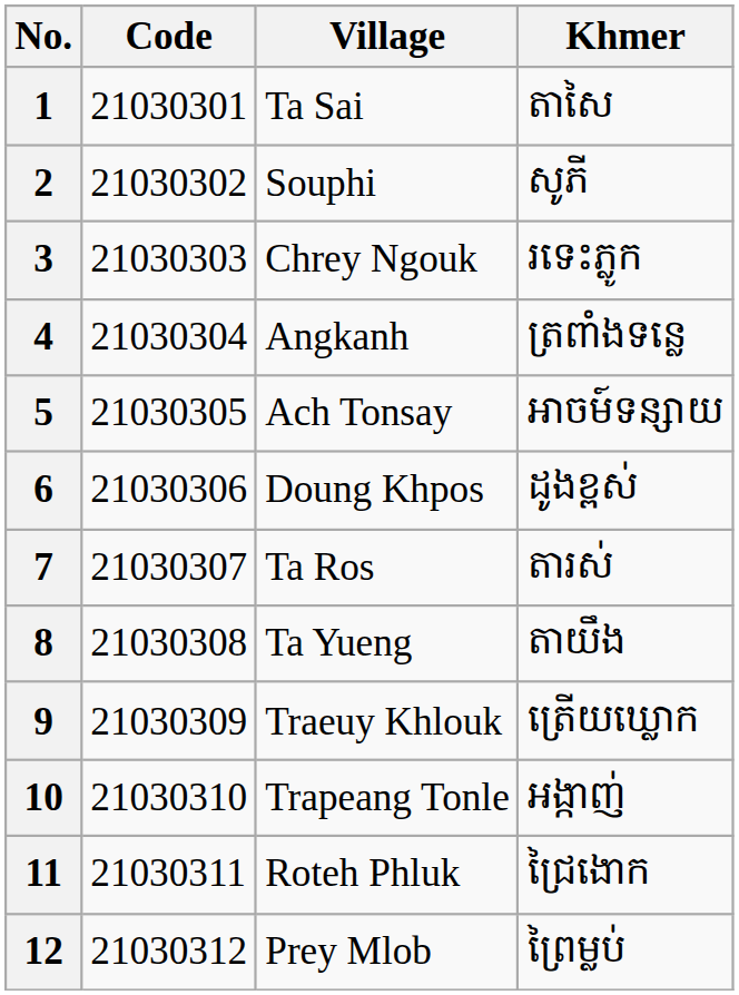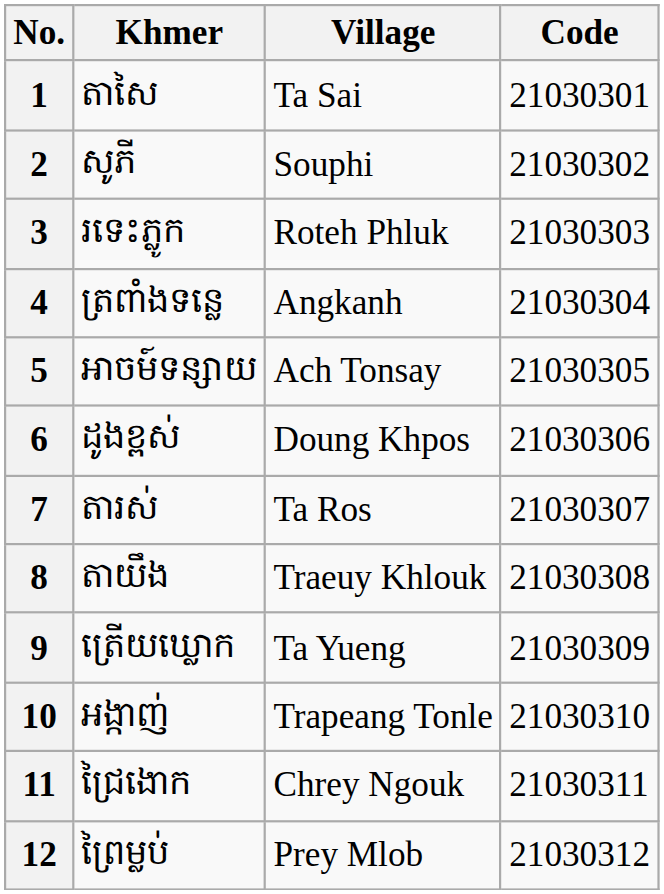 <table class="wikitable sortable mw-collapsible">
 <tr>
 <th>No.</th>
+<th>Khmer</th>
+<th>Village</th>
 <th>Code</th>
-<th>Village</th>
-<th>Khmer</th>
 </tr>
 <tr>
 <th>1</th>
+<td>តាសៃ</td>
+<td>Ta Sai</td>
 <td>21030301</td>
-<td>Ta Sai</td>
-<td>តាសៃ</td>
 </tr>
 <tr>
 <th>2</th>
+<td>សូភី</td>
+<td>Souphi</td>
 <td>21030302</td>
-<td>Souphi</td>
-<td>សូភី</td>
 </tr>
 <tr>
 <th>3</th>
+<td>រទេះភ្លូក</td>
+<td>Roteh Phluk</td>
 <td>21030303</td>
-<td>Chrey Ngouk</td>
-<td>រទេះភ្លូក</td>
 </tr>
 <tr>
 <th>4</th>
+<td>ត្រពាំងទន្លេ</td>
+<td>Angkanh</td>
 <td>21030304</td>
-<td>Angkanh</td>
-<td>ត្រពាំងទន្លេ</td>
 </tr>
 <tr>
 <th>5</th>
+<td>អាចម៍ទន្សាយ</td>
+<td>Ach Tonsay</td>
 <td>21030305</td>
-<td>Ach Tonsay</td>
-<td>អាចម៍ទន្សាយ</td>
 </tr>
 <tr>
 <th>6</th>
+<td>ដូងខ្ពស់</td>
+<td>Doung Khpos</td>
 <td>21030306</td>
-<td>Doung Khpos</td>
-<td>ដូងខ្ពស់</td>
 </tr>
 <tr>
 <th>7</th>
+<td>តារស់</td>
+<td>Ta Ros</td>
 <td>21030307</td>
-<td>Ta Ros</td>
-<td>តារស់</td>
 </tr>
 <tr>
 <th>8</th>
+<td>តាយឹង</td>
+<td>Traeuy Khlouk</td>
 <td>21030308</td>
-<td>Ta Yueng</td>
-<td>តាយឹង</td>
 </tr>
 <tr>
 <th>9</th>
+<td>ត្រើយឃ្លោក</td>
+<td>Ta Yueng</td>
 <td>21030309</td>
-<td>Traeuy Khlouk</td>
-<td>ត្រើយឃ្លោក</td>
 </tr>
 <tr>
 <th>10</th>
+<td>អង្កាញ់</td>
+<td>Trapeang Tonle</td>
 <td>21030310</td>
-<td>Trapeang Tonle</td>
-<td>អង្កាញ់</td>
 </tr>
 <tr>
 <th>11</th>
+<td>ជ្រៃងោក</td>
+<td>Chrey Ngouk</td>
 <td>21030311</td>
-<td>Roteh Phluk</td>
-<td>ជ្រៃងោក</td>
 </tr>
 <tr>
 <th>12</th>
+<td>ព្រៃម្លប់</td>
+<td>Prey Mlob</td>
 <td>21030312</td>
-<td>Prey Mlob</td>
-<td>ព្រៃម្លប់</td>
 </tr>
 </table>
